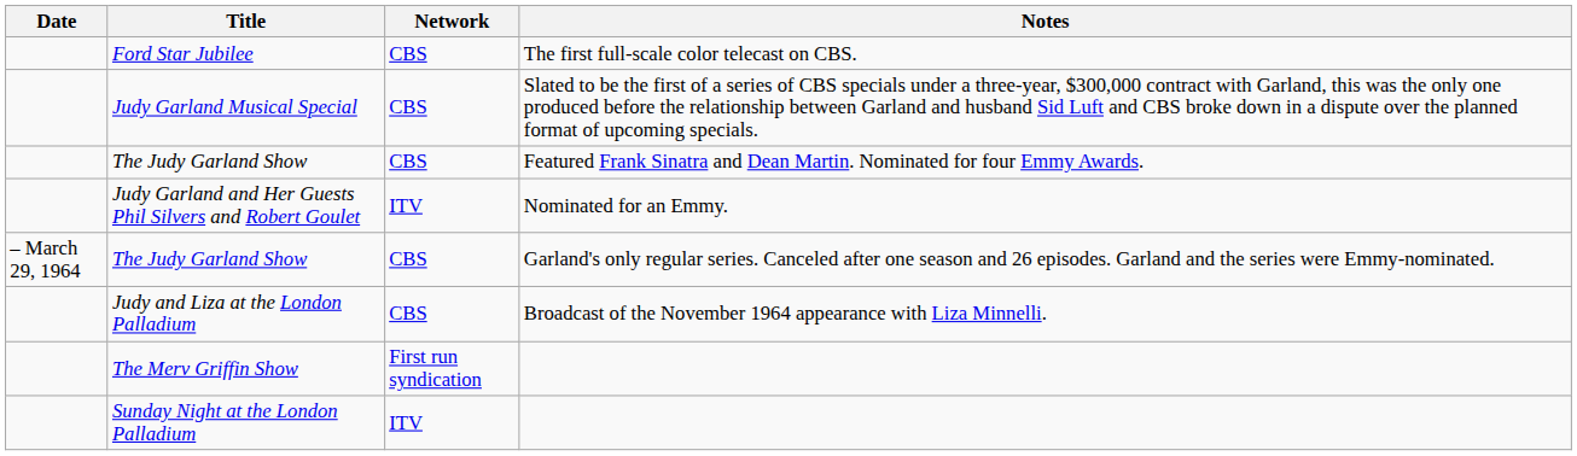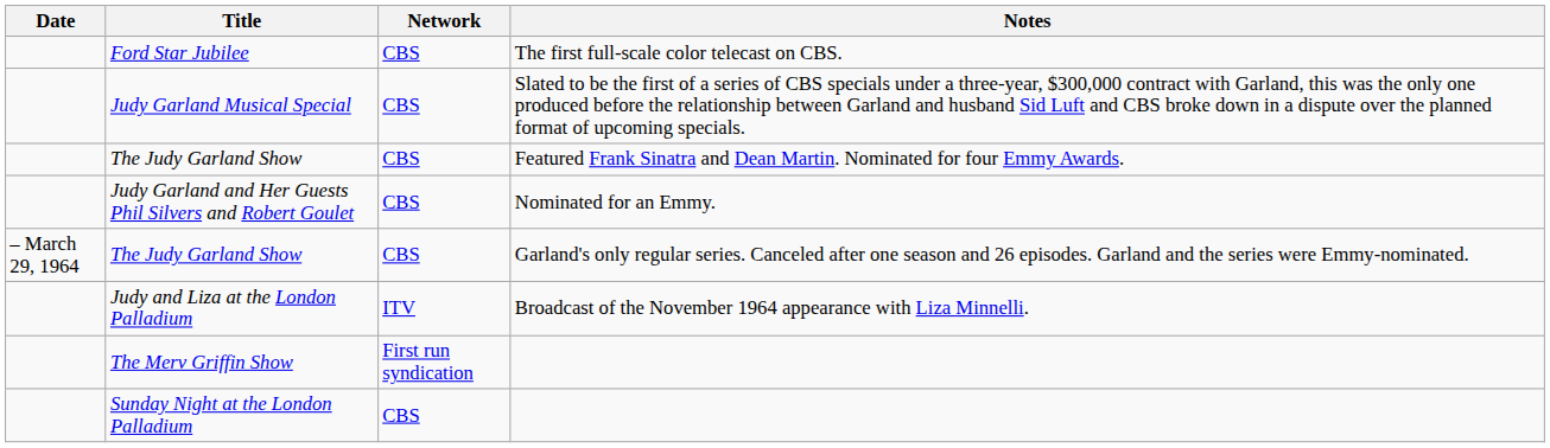 <table class="wikitable sortable">
 <tr>
 <th>Date</th>
 <th>Title</th>
 <th>Network</th>
 <th class="unsortable">Notes</th>
 </tr>
 <tr>
 <td></td>
 <td><em><a href='#'>Ford Star Jubilee</a></em></td>
 <td><a href='#'>CBS</a></td>
 <td>The first full-scale color telecast on CBS.</td>
 </tr>
 <tr>
 <td></td>
 <td><em><a href='#'>Judy Garland Musical Special</a></em></td>
 <td><a href='#'>CBS</a></td>
 <td>Slated to be the first of a series of CBS specials under a three-year, $300,000 contract with Garland, this was the only one produced before the relationship between Garland and husband <a href='#'>Sid Luft</a> and CBS broke down in a dispute over the planned format of upcoming specials.</td>
 </tr>
 <tr>
 <td></td>
 <td><em>The Judy Garland Show</em></td>
 <td><a href='#'>CBS</a></td>
 <td>Featured <a href='#'>Frank Sinatra</a> and <a href='#'>Dean Martin</a>. Nominated for four <a href='#'>Emmy Awards</a>.</td>
 </tr>
 <tr>
 <td></td>
 <td><em>Judy Garland and Her Guests <a href='#'>Phil Silvers</a> and <a href='#'>Robert Goulet</a></em></td>
-<td><a href='#'>ITV</a></td>
+<td><a href='#'>CBS</a></td>
 <td>Nominated for an Emmy.</td>
 </tr>
 <tr>
 <td> – March 29, 1964</td>
 <td><em><a href='#'>The Judy Garland Show</a></em></td>
 <td><a href='#'>CBS</a></td>
 <td>Garland's only regular series. Canceled after one season and 26 episodes. Garland and the series were Emmy-nominated.</td>
 </tr>
 <tr>
 <td></td>
 <td><em>Judy and Liza at the <a href='#'>London Palladium</a></em></td>
-<td><a href='#'>CBS</a></td>
+<td><a href='#'>ITV</a></td>
 <td>Broadcast of the November 1964 appearance with <a href='#'>Liza Minnelli</a>.</td>
 </tr>
 <tr>
 <td></td>
 <td><em><a href='#'>The Merv Griffin Show</a></em></td>
 <td><a href='#'>First run syndication</a></td>
 </tr>
 <tr>
 <td></td>
 <td><em><a href='#'>Sunday Night at the London Palladium</a></em></td>
-<td><a href='#'>ITV</a></td>
+<td><a href='#'>CBS</a></td>
 <td></td>
 </tr>
 </table>
